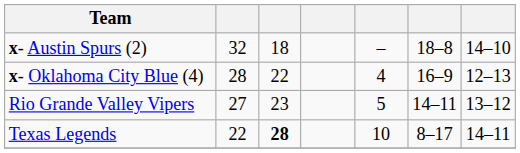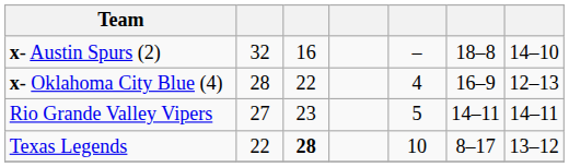 <table class="wikitable" style="text-align:center">
 <tr>
 <th style="width:180px">Team</th>
 <th style="width:30px"></th>
 <th style="width:30px"></th>
 <th style="width:40px"></th>
 <th style="width:40px"></th>
 <th style="width:40px"></th>
 <th style="width:40px"></th>
 </tr>
 <tr>
 <td align=left><strong>x</strong>- <a href='#'>Austin Spurs</a> (2)</td>
 <td>32</td>
-<td>18</td>
+<td>16</td>
 <td></td>
 <td>–</td>
 <td>18–8</td>
 <td>14–10</td>
 </tr>
 <tr>
 <td align=left><strong>x</strong>- <a href='#'>Oklahoma City Blue</a> (4)</td>
 <td>28</td>
 <td>22</td>
 <td></td>
 <td>4</td>
 <td>16–9</td>
 <td>12–13</td>
 </tr>
 <tr>
 <td align=left><a href='#'>Rio Grande Valley Vipers</a></td>
 <td>27</td>
 <td>23</td>
 <td></td>
 <td>5</td>
 <td>14–11</td>
-<td>13–12</td>
+<td>14–11</td>
 </tr>
 <tr>
 <td align=left><a href='#'>Texas Legends</a></td>
 <td>22</td>
 <td><strong>28</strong></td>
 <td></td>
 <td>10</td>
 <td>8–17</td>
-<td>14–11</td>
+<td>13–12</td>
 </tr>
 <tr>
 </tr>
 </table>
